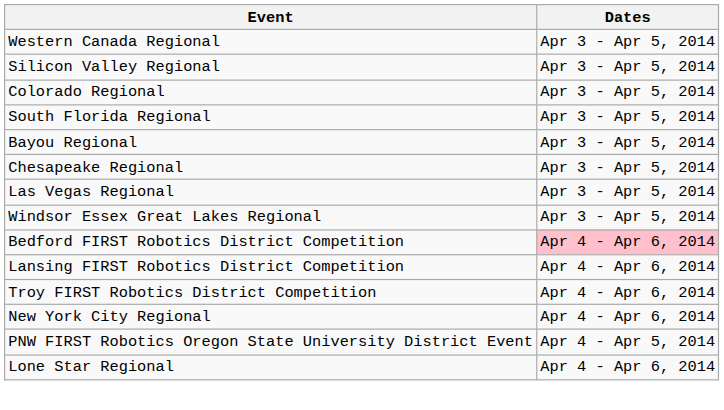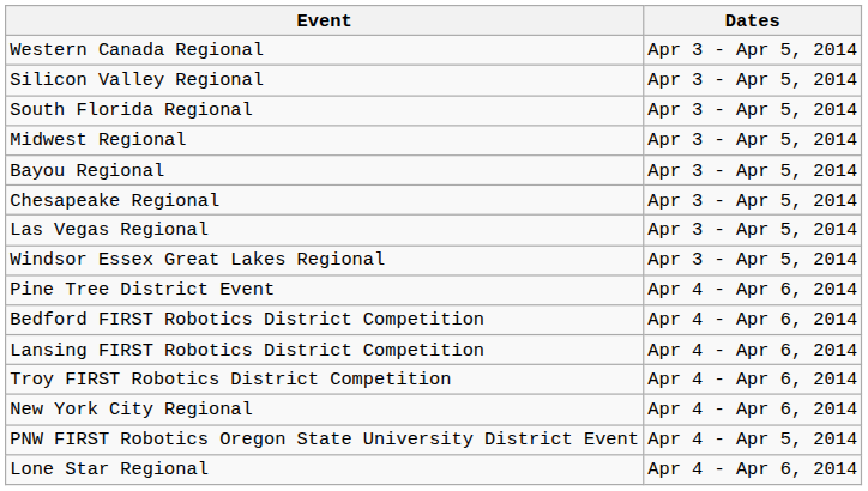 <table class="wikitable">
 <tr>
 <th>Event</th>
 <th>Dates</th>
 </tr>
 <tr>
 <td>Western Canada Regional</td>
 <td>Apr 3 - Apr 5, 2014</td>
 </tr>
 <tr>
 <td>Silicon Valley Regional</td>
 <td>Apr 3 - Apr 5, 2014</td>
 </tr>
 <tr>
-<td>Colorado Regional</td>
+<td>South Florida Regional</td>
 <td>Apr 3 - Apr 5, 2014</td>
 </tr>
 <tr>
-<td>South Florida Regional</td>
+<td>Midwest Regional</td>
 <td>Apr 3 - Apr 5, 2014</td>
 </tr>
 <tr>
 <td>Bayou Regional</td>
 <td>Apr 3 - Apr 5, 2014</td>
 </tr>
 <tr>
 <td>Chesapeake Regional</td>
 <td>Apr 3 - Apr 5, 2014</td>
 </tr>
 <tr>
 <td>Las Vegas Regional</td>
 <td>Apr 3 - Apr 5, 2014</td>
 </tr>
 <tr>
 <td>Windsor Essex Great Lakes Regional</td>
 <td>Apr 3 - Apr 5, 2014</td>
 </tr>
 <tr>
+<td>Pine Tree District Event</td>
+<td>Apr 4 - Apr 6, 2014</td>
+</tr>
+<tr>
 <td>Bedford FIRST Robotics District Competition</td>
-<td style="background: pink;">Apr 4 - Apr 6, 2014</td>
+<td>Apr 4 - Apr 6, 2014</td>
 </tr>
 <tr>
 <td>Lansing FIRST Robotics District Competition</td>
 <td>Apr 4 - Apr 6, 2014</td>
 </tr>
 <tr>
 <td>Troy FIRST Robotics District Competition</td>
 <td>Apr 4 - Apr 6, 2014</td>
 </tr>
 <tr>
 <td>New York City Regional</td>
 <td>Apr 4 - Apr 6, 2014</td>
 </tr>
 <tr>
 <td>PNW FIRST Robotics Oregon State University District Event</td>
 <td>Apr 4 - Apr 5, 2014</td>
 </tr>
 <tr>
 <td>Lone Star Regional</td>
 <td>Apr 4 - Apr 6, 2014</td>
 </tr>
 </table>
